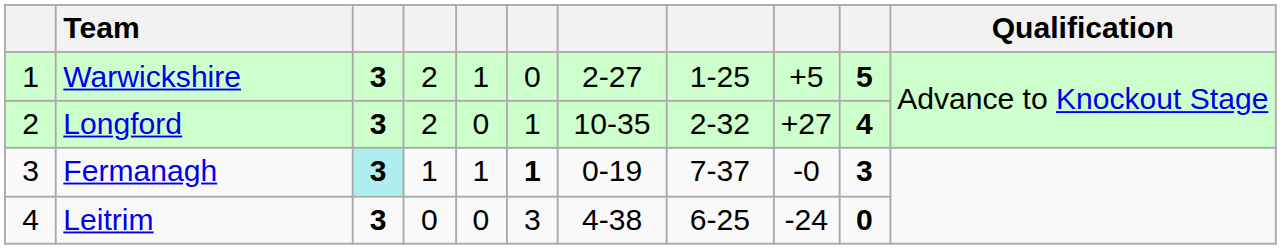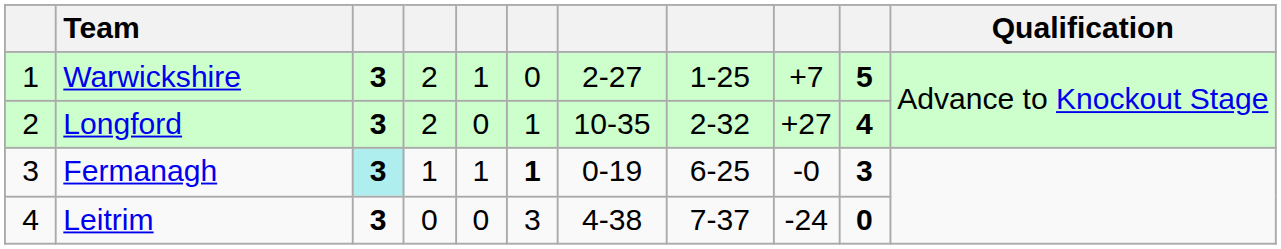 <table class="wikitable" style="text-align:center">
 <tr>
 <th width="20"></th>
 <th width="150" style="text-align:left;">Team</th>
 <th width="20"></th>
 <th width="20"></th>
 <th width="20"></th>
 <th width="20"></th>
 <th width="50"></th>
 <th width="50"></th>
 <th width="20"></th>
 <th width="20"></th>
 <th>Qualification</th>
 </tr>
 <tr style="background:#ccffcc">
 <td>1</td>
 <td align="left"> <a href='#'>Warwickshire</a></td>
 <td><strong>3</strong></td>
 <td>2</td>
 <td>1</td>
 <td>0</td>
 <td>2-27</td>
 <td>1-25</td>
-<td>+5</td>
+<td>+7</td>
 <td><strong>5</strong></td>
 <td rowspan="2">Advance to <a href='#'>Knockout Stage</a></td>
 </tr>
 <tr style="background:#ccffcc">
 <td>2</td>
 <td align="left"> <a href='#'>Longford</a></td>
 <td><strong>3</strong></td>
 <td>2</td>
 <td>0</td>
 <td>1</td>
 <td>10-35</td>
 <td>2-32</td>
 <td>+27</td>
 <td><strong>4</strong></td>
 </tr>
 <tr>
 <td>3</td>
 <td align="left"> <a href='#'>Fermanagh</a></td>
 <td style="background: paleturquoise;"><strong>3</strong></td>
 <td>1</td>
 <td>1</td>
 <td><strong>1</strong></td>
 <td>0-19</td>
-<td>7-37</td>
+<td>6-25</td>
 <td>-0</td>
 <td><strong>3</strong></td>
 <td rowspan="2"></td>
 </tr>
 <tr>
 <td>4</td>
 <td align="left"> <a href='#'>Leitrim</a></td>
 <td><strong>3</strong></td>
 <td>0</td>
 <td>0</td>
 <td>3</td>
 <td>4-38</td>
-<td>6-25</td>
+<td>7-37</td>
 <td>-24</td>
 <td><strong>0</strong></td>
 </tr>
 </table>
